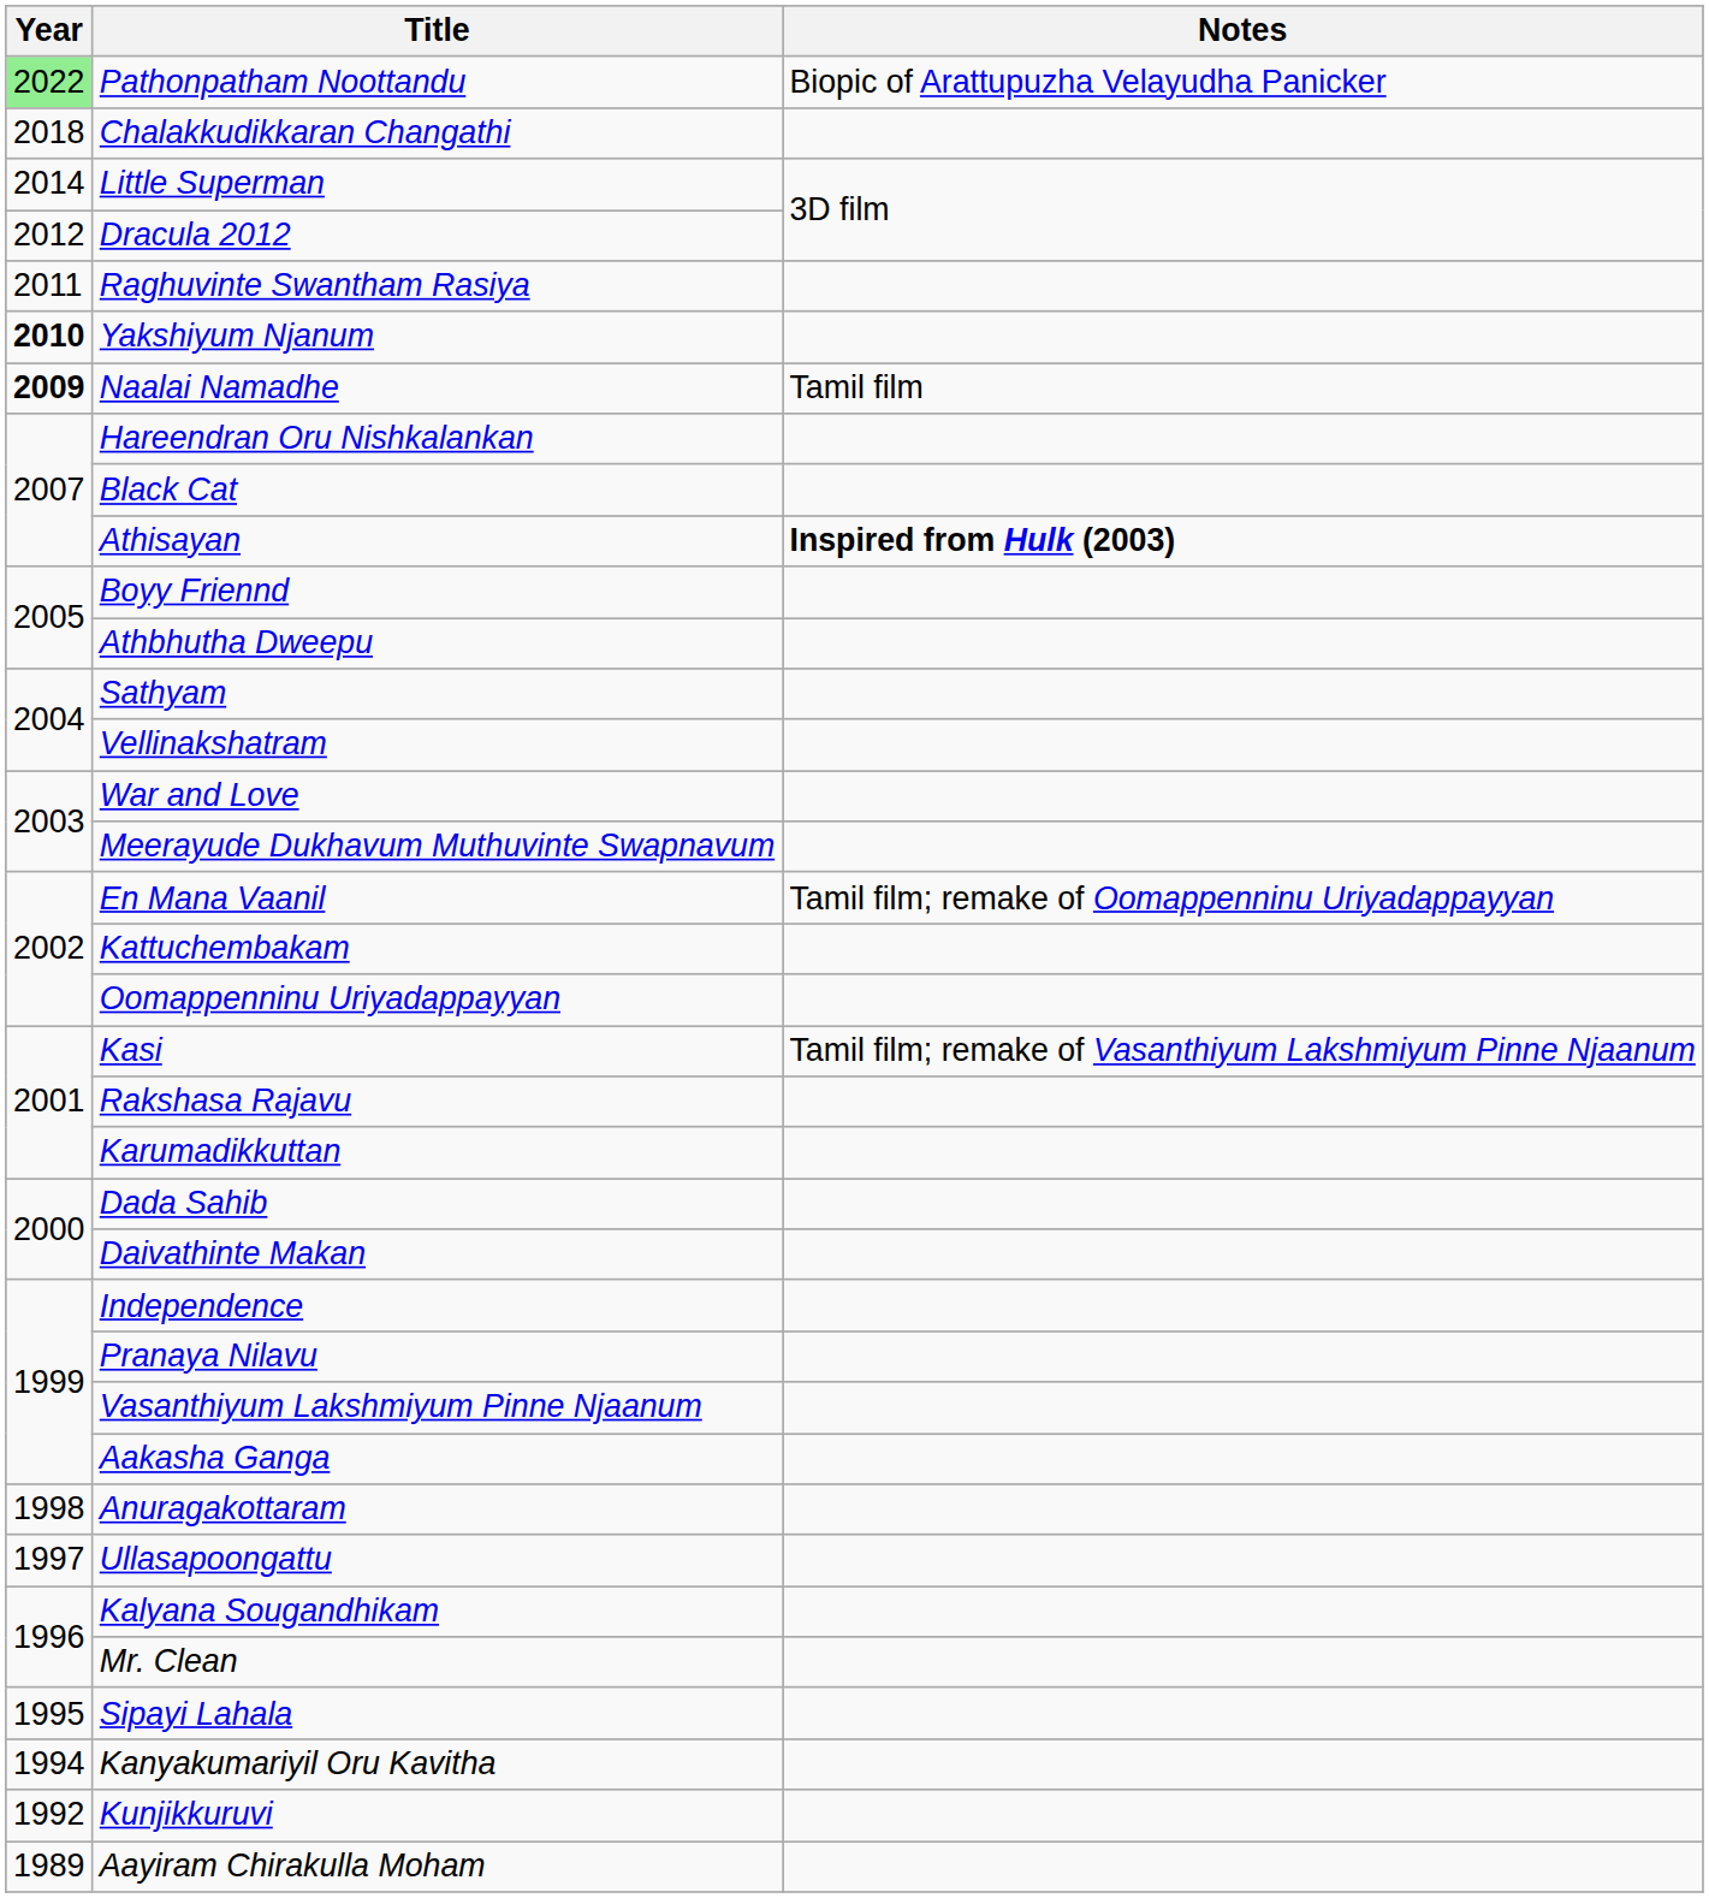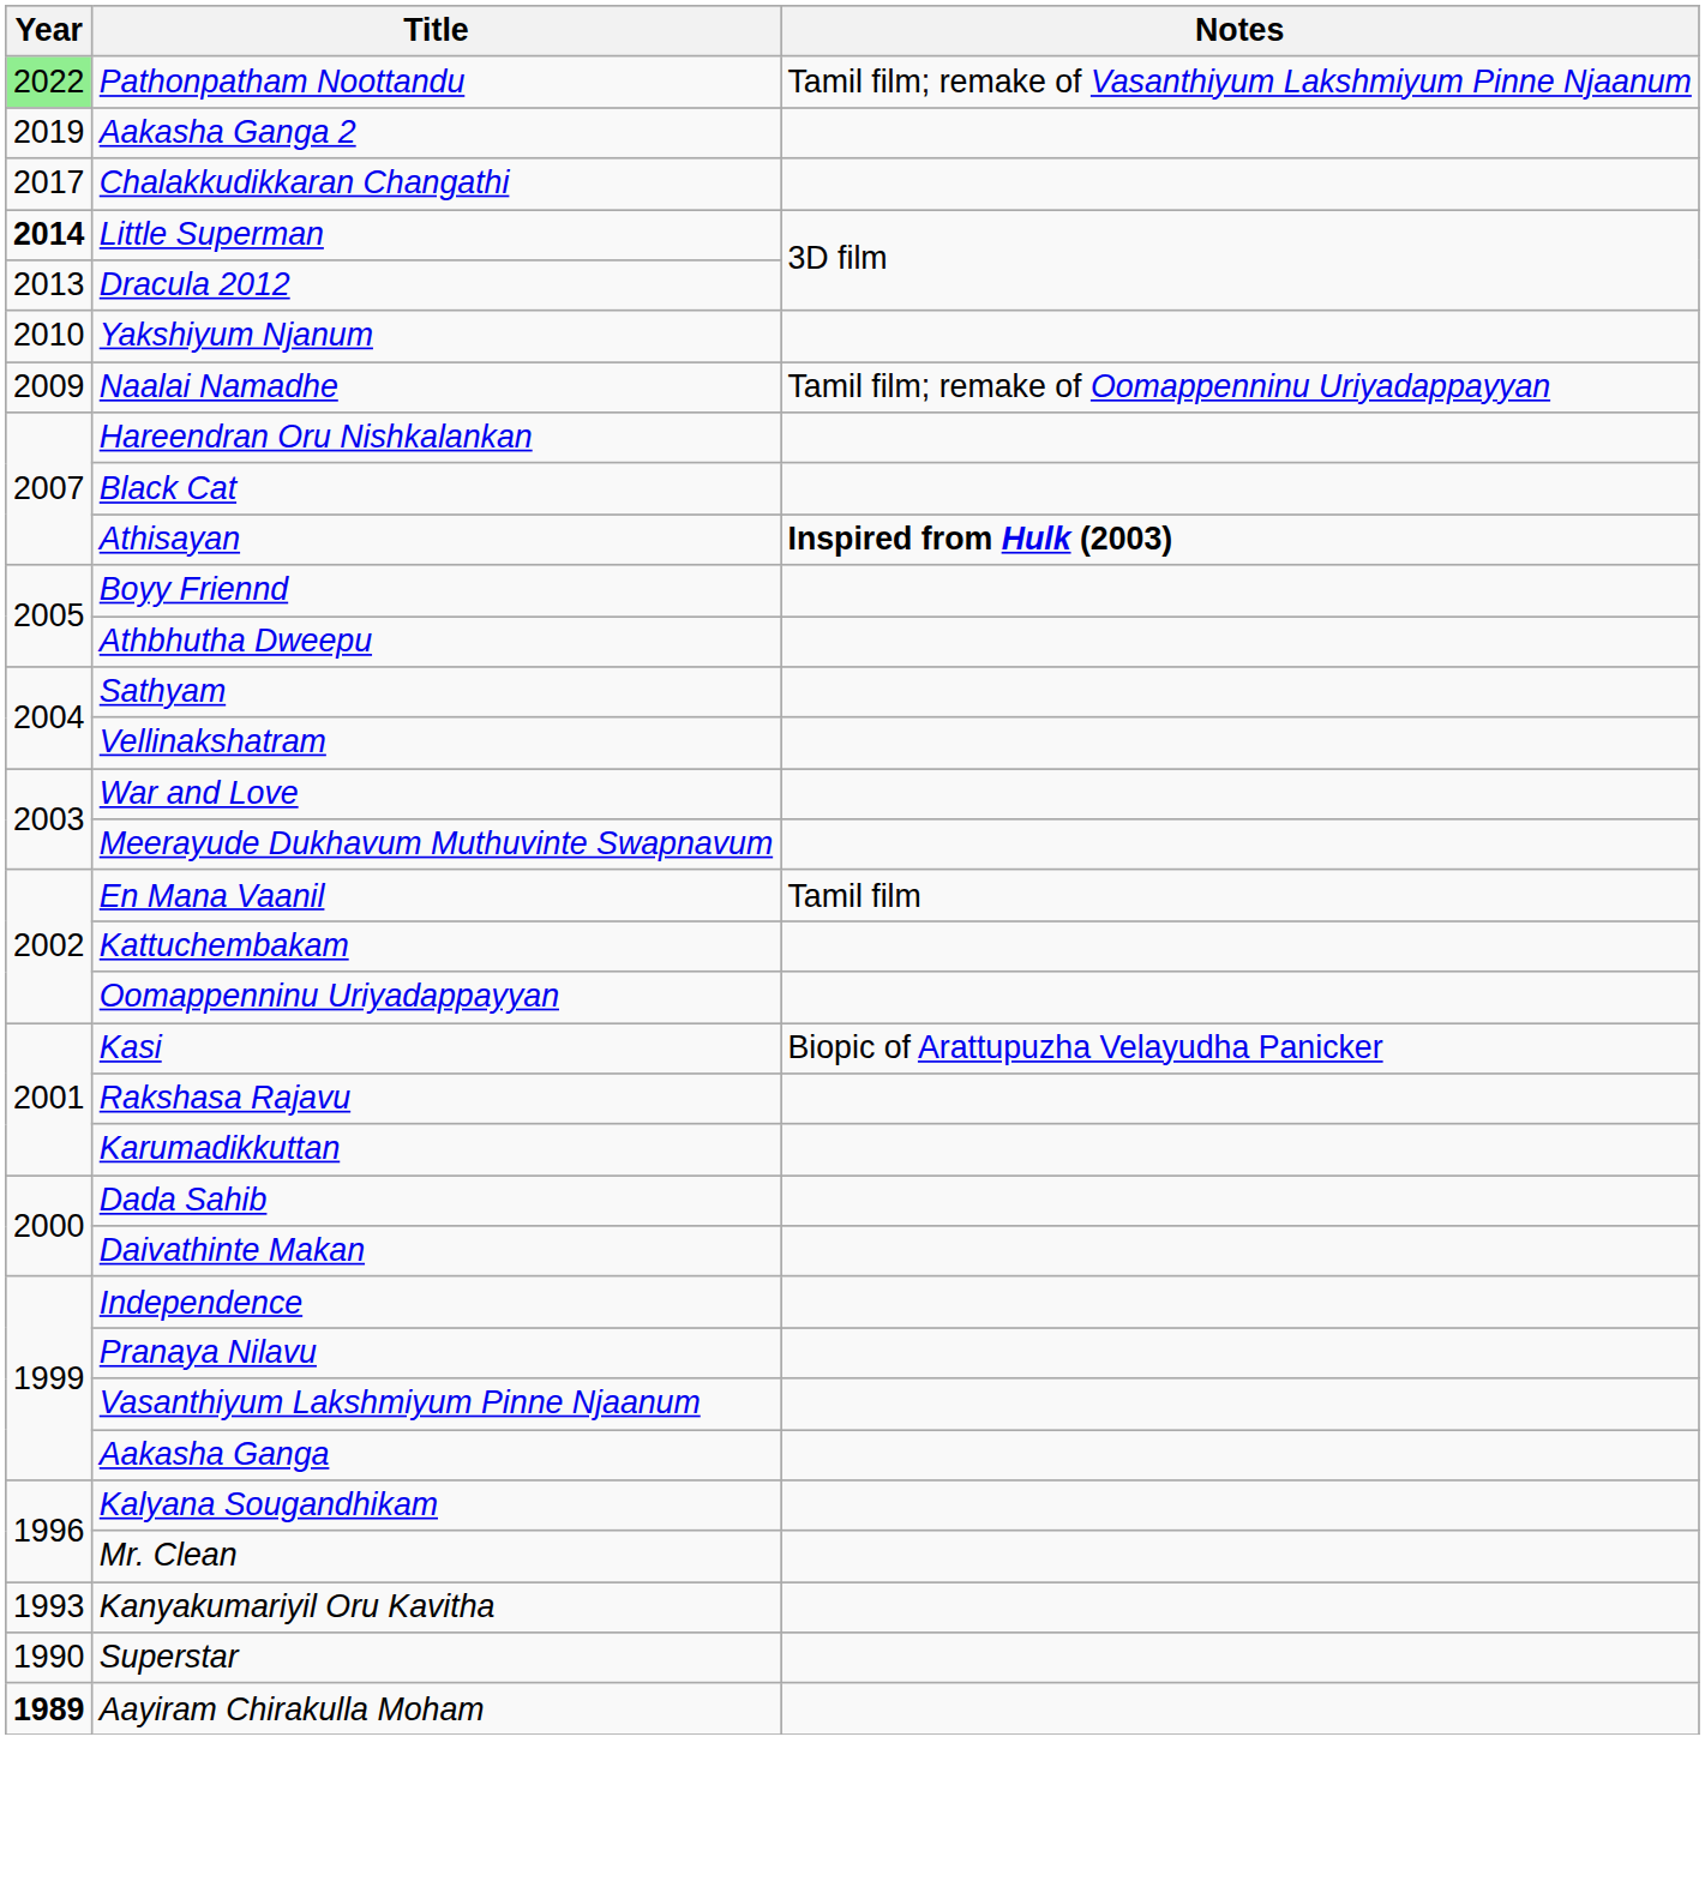 <table class="wikitable sortable">
 <tr>
 <th scope="col">Year</th>
 <th scope="col">Title</th>
 <th scope="col">Notes</th>
 </tr>
 <tr>
 <td style="background: lightgreen;">2022</td>
 <td><em><a href='#'>Pathonpatham Noottandu</a></em></td>
-<td>Biopic of <a href='#'>Arattupuzha Velayudha Panicker</a></td>
+<td>Tamil film; remake of <em><a href='#'>Vasanthiyum Lakshmiyum Pinne Njaanum</a></em></td>
 </tr>
 <tr>
-<td>2018</td>
+<td>2019</td>
+<td><em><a href='#'>Aakasha Ganga 2</a></em></td>
+<td></td>
+</tr>
+<tr>
+<td>2017</td>
 <td><em><a href='#'>Chalakkudikkaran Changathi</a></em></td>
 <td></td>
 </tr>
 <tr>
-<td>2014</td>
+<td><strong>2014</strong></td>
 <td><em><a href='#'>Little Superman</a></em></td>
 <td rowspan="2">3D film</td>
 </tr>
 <tr>
-<td>2012</td>
+<td>2013</td>
 <td><em><a href='#'>Dracula 2012</a></em></td>
 </tr>
 <tr>
-<td>2011</td>
-<td><em><a href='#'>Raghuvinte Swantham Rasiya</a></em></td>
-<td></td>
-</tr>
-<tr>
-<td><strong>2010</strong></td>
+<td>2010</td>
 <td><em><a href='#'>Yakshiyum Njanum</a></em></td>
 <td></td>
 </tr>
 <tr>
-<td><strong>2009</strong></td>
+<td>2009</td>
 <td><em><a href='#'>Naalai Namadhe</a></em></td>
-<td>Tamil film</td>
+<td>Tamil film; remake of <em><a href='#'>Oomappenninu Uriyadappayyan</a></em></td>
 </tr>
 <tr>
 <td rowspan="3">2007</td>
 <td><em><a href='#'>Hareendran Oru Nishkalankan</a></em></td>
 <td></td>
 </tr>
 <tr>
 <td><em><a href='#'>Black Cat</a></em></td>
 <td></td>
 </tr>
 <tr>
 <td><em><a href='#'>Athisayan</a></em></td>
 <td><strong>Inspired from <em><a href='#'>Hulk</a></em> (2003)</strong></td>
 </tr>
 <tr>
 <td rowspan="2">2005</td>
 <td><em><a href='#'>Boyy Friennd</a></em></td>
 <td></td>
 </tr>
 <tr>
 <td><em><a href='#'>Athbhutha Dweepu</a></em></td>
 <td></td>
 </tr>
 <tr>
 <td rowspan="2">2004</td>
 <td><em><a href='#'>Sathyam</a></em></td>
 <td></td>
 </tr>
 <tr>
 <td><em><a href='#'>Vellinakshatram</a></em></td>
 <td></td>
 </tr>
 <tr>
 <td rowspan="2">2003</td>
 <td><em><a href='#'>War and Love</a></em></td>
 <td></td>
 </tr>
 <tr>
 <td><em><a href='#'>Meerayude Dukhavum Muthuvinte Swapnavum</a></em></td>
 <td></td>
 </tr>
 <tr>
 <td rowspan="3">2002</td>
 <td><em><a href='#'>En Mana Vaanil</a></em></td>
-<td>Tamil film; remake of <em><a href='#'>Oomappenninu Uriyadappayyan</a></em></td>
+<td>Tamil film</td>
 </tr>
 <tr>
 <td><em><a href='#'>Kattuchembakam</a></em></td>
 <td></td>
 </tr>
 <tr>
 <td><em><a href='#'>Oomappenninu Uriyadappayyan</a></em></td>
 <td></td>
 </tr>
 <tr>
 <td rowspan="3">2001</td>
 <td><em><a href='#'>Kasi</a></em></td>
-<td>Tamil film; remake of <em><a href='#'>Vasanthiyum Lakshmiyum Pinne Njaanum</a></em></td>
+<td>Biopic of <a href='#'>Arattupuzha Velayudha Panicker</a></td>
 </tr>
 <tr>
 <td><em><a href='#'>Rakshasa Rajavu</a></em></td>
 <td></td>
 </tr>
 <tr>
 <td><em><a href='#'>Karumadikkuttan</a></em></td>
 <td></td>
 </tr>
 <tr>
 <td rowspan="2">2000</td>
 <td><em><a href='#'>Dada Sahib</a></em></td>
 <td></td>
 </tr>
 <tr>
 <td><em><a href='#'>Daivathinte Makan</a></em></td>
 <td></td>
 </tr>
 <tr>
 <td rowspan="4">1999</td>
 <td><em><a href='#'>Independence</a></em></td>
 <td></td>
 </tr>
 <tr>
 <td><em><a href='#'>Pranaya Nilavu</a></em></td>
 <td></td>
 </tr>
 <tr>
 <td><em><a href='#'>Vasanthiyum Lakshmiyum Pinne Njaanum</a></em></td>
 <td></td>
 </tr>
 <tr>
 <td><em><a href='#'>Aakasha Ganga</a></em></td>
 <td></td>
 </tr>
 <tr>
-<td>1998</td>
-<td><em><a href='#'>Anuragakottaram</a></em></td>
-<td></td>
-</tr>
-<tr>
-<td>1997</td>
-<td><em><a href='#'>Ullasapoongattu</a></em></td>
-<td></td>
-</tr>
-<tr>
 <td rowspan="2">1996</td>
 <td><em><a href='#'>Kalyana Sougandhikam</a></em></td>
 <td></td>
 </tr>
 <tr>
 <td><em>Mr. Clean</em></td>
 <td></td>
 </tr>
 <tr>
-<td>1995</td>
-<td><em><a href='#'>Sipayi Lahala</a></em></td>
-<td></td>
-</tr>
-<tr>
-<td>1994</td>
+<td>1993</td>
 <td><em>Kanyakumariyil Oru Kavitha</em></td>
 <td></td>
 </tr>
 <tr>
-<td>1992</td>
-<td><em><a href='#'>Kunjikkuruvi</a></em></td>
+<td>1990</td>
+<td><em>Superstar</em></td>
 <td></td>
 </tr>
 <tr>
-<td>1989</td>
+<td><strong>1989</strong></td>
 <td><em>Aayiram Chirakulla Moham</em></td>
 <td></td>
 </tr>
 </table>
